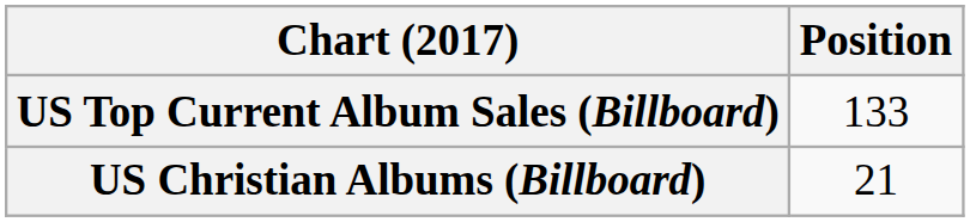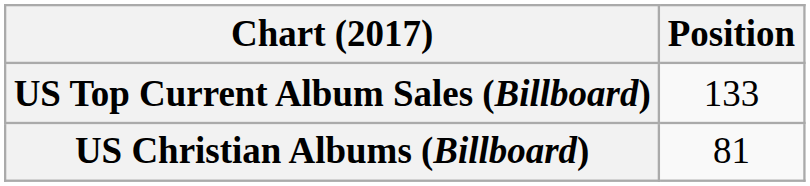 <table class="wikitable sortable plainrowheaders" style="text-align:center">
 <tr>
 <th scope="col">Chart (2017)</th>
 <th scope="col">Position</th>
 </tr>
 <tr>
 <th scope="row">US Top Current Album Sales (<em>Billboard</em>)</th>
 <td>133</td>
 </tr>
 <tr>
 <th scope="row">US Christian Albums (<em>Billboard</em>)</th>
-<td>21</td>
+<td>81</td>
 </tr>
 </table>
